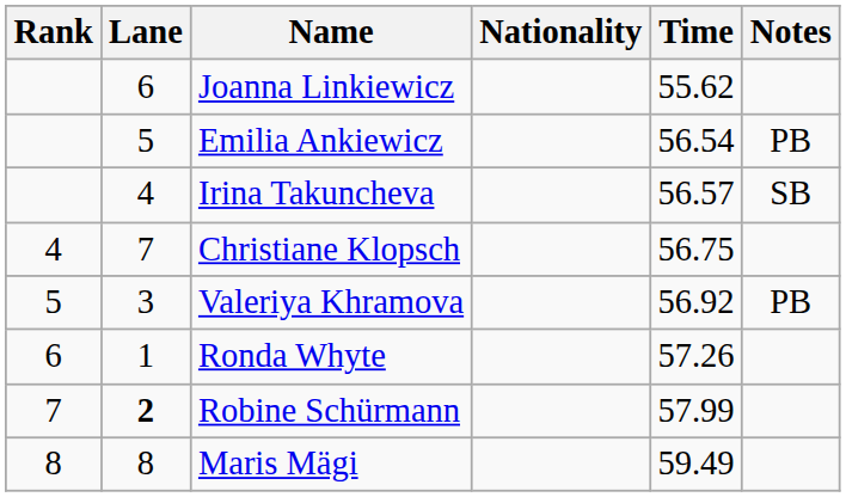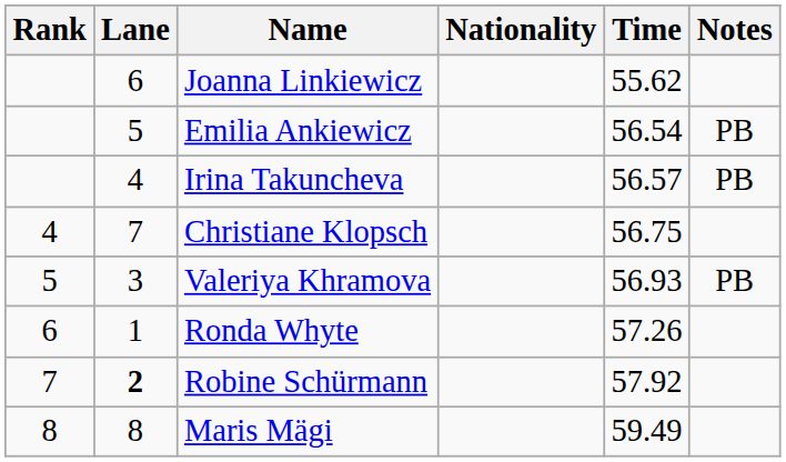 <table class="wikitable sortable" style="text-align:center">
 <tr>
 <th>Rank</th>
 <th>Lane</th>
 <th>Name</th>
 <th>Nationality</th>
 <th>Time</th>
 <th>Notes</th>
 </tr>
 <tr>
 <td></td>
 <td>6</td>
 <td align=left><a href='#'>Joanna Linkiewicz</a></td>
 <td align=left></td>
 <td>55.62</td>
 <td></td>
 </tr>
 <tr>
 <td></td>
 <td>5</td>
 <td align=left><a href='#'>Emilia Ankiewicz</a></td>
 <td align=left></td>
 <td>56.54</td>
 <td>PB</td>
 </tr>
 <tr>
 <td></td>
 <td>4</td>
 <td align=left><a href='#'>Irina Takuncheva</a></td>
 <td align=left></td>
 <td>56.57</td>
-<td>SB</td>
+<td>PB</td>
 </tr>
 <tr>
 <td>4</td>
 <td>7</td>
 <td align=left><a href='#'>Christiane Klopsch</a></td>
 <td align=left></td>
 <td>56.75</td>
 <td></td>
 </tr>
 <tr>
 <td>5</td>
 <td>3</td>
 <td align=left><a href='#'>Valeriya Khramova</a></td>
 <td align=left></td>
-<td>56.92</td>
+<td>56.93</td>
 <td>PB</td>
 </tr>
 <tr>
 <td>6</td>
 <td>1</td>
 <td align=left><a href='#'>Ronda Whyte</a></td>
 <td align=left></td>
 <td>57.26</td>
 <td></td>
 </tr>
 <tr>
 <td>7</td>
 <td><strong>2</strong></td>
 <td align=left><a href='#'>Robine Schürmann</a></td>
 <td align=left></td>
-<td>57.99</td>
+<td>57.92</td>
 <td></td>
 </tr>
 <tr>
 <td>8</td>
 <td>8</td>
 <td align=left><a href='#'>Maris Mägi</a></td>
 <td align=left></td>
 <td>59.49</td>
 <td></td>
 </tr>
 </table>
